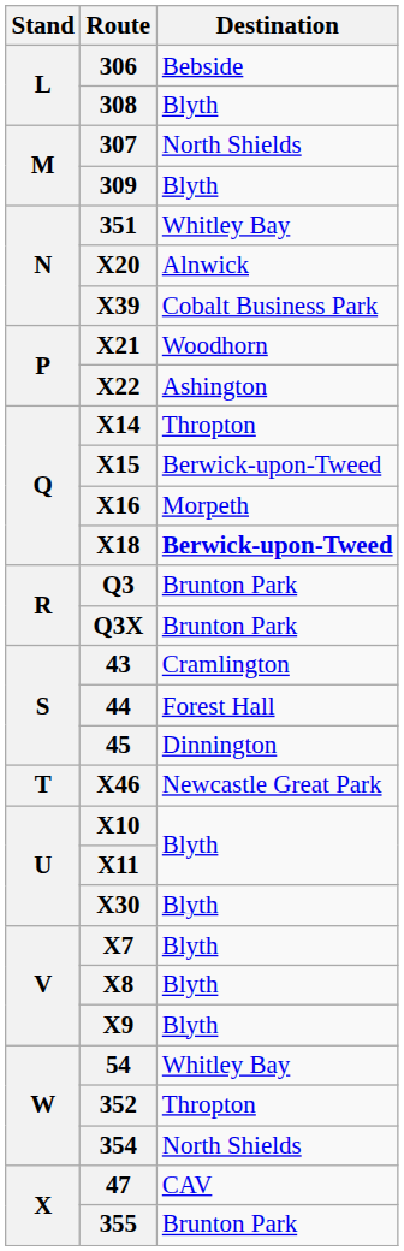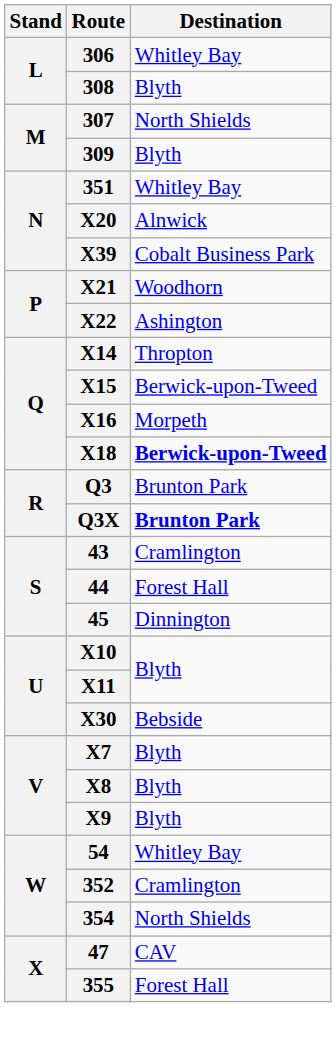 <table class="wikitable sortable mw-collapsible mw-collapsed">
 <tr>
 <th><strong>Stand</strong></th>
 <th><strong>Route</strong></th>
 <th><strong>Destination</strong></th>
 </tr>
 <tr>
 <th rowspan="2">L</th>
 <th>306</th>
-<td><a href='#'>Bebside</a><br></td>
+<td><a href='#'>Whitley Bay</a> <br></td>
 </tr>
 <tr>
 <th>308</th>
 <td><a href='#'>Blyth</a> <br></td>
 </tr>
 <tr>
 <th rowspan="2">M</th>
 <th>307</th>
 <td><a href='#'>North Shields</a>  <br></td>
 </tr>
 <tr>
 <th>309</th>
 <td><a href='#'>Blyth</a> <br></td>
 </tr>
 <tr>
 <th rowspan="3">N</th>
 <th>351</th>
 <td><a href='#'>Whitley Bay</a> <br></td>
 </tr>
 <tr>
 <th>X20</th>
 <td><a href='#'>Alnwick</a> <br></td>
 </tr>
 <tr>
 <th>X39</th>
 <td><a href='#'>Cobalt Business Park</a><br></td>
 </tr>
 <tr>
 <th rowspan="2">P</th>
 <th>X21</th>
 <td><a href='#'>Woodhorn</a><br></td>
 </tr>
 <tr>
 <th>X22</th>
 <td><a href='#'>Ashington</a> <br></td>
 </tr>
 <tr>
 <th rowspan="4">Q</th>
 <th>X14</th>
 <td><a href='#'>Thropton</a><br></td>
 </tr>
 <tr>
 <th>X15</th>
 <td><a href='#'>Berwick-upon-Tweed</a> <br></td>
 </tr>
 <tr>
 <th>X16</th>
 <td><a href='#'>Morpeth</a>  <br></td>
 </tr>
 <tr>
 <th>X18</th>
 <td><strong><a href='#'>Berwick-upon-Tweed</a> <br></strong></td>
 </tr>
 <tr>
 <th rowspan="2">R</th>
 <th>Q3</th>
 <td><a href='#'>Brunton Park</a><br></td>
 </tr>
 <tr>
 <th>Q3X</th>
-<td><a href='#'>Brunton Park</a><br></td>
+<td><strong><a href='#'>Brunton Park</a><br></strong></td>
 </tr>
 <tr>
 <th rowspan="3">S</th>
 <th>43</th>
 <td><a href='#'>Cramlington</a> <br></td>
 </tr>
 <tr>
 <th>44</th>
 <td><a href='#'>Forest Hall</a><br></td>
 </tr>
 <tr>
 <th>45</th>
 <td><a href='#'>Dinnington</a><br></td>
 </tr>
 <tr>
-<th>T</th>
-<th>X46</th>
-<td><a href='#'>Newcastle Great Park</a><br></td>
-</tr>
-<tr>
 <th rowspan="3">U</th>
 <th>X10</th>
 <td rowspan="2"><a href='#'>Blyth</a> <br></td>
 </tr>
 <tr>
 <th>X11</th>
 </tr>
 <tr>
 <th>X30</th>
-<td><a href='#'>Blyth</a> <br></td>
+<td><a href='#'>Bebside</a><br></td>
 </tr>
 <tr>
 <th rowspan="3">V</th>
 <th>X7</th>
 <td><a href='#'>Blyth</a><br></td>
 </tr>
 <tr>
 <th>X8</th>
 <td><a href='#'>Blyth</a><br></td>
 </tr>
 <tr>
 <th>X9</th>
 <td><a href='#'>Blyth</a><br></td>
 </tr>
 <tr>
 <th rowspan="3">W</th>
 <th>54</th>
 <td><a href='#'>Whitley Bay</a> <br></td>
 </tr>
 <tr>
 <th>352</th>
-<td><a href='#'>Thropton</a><br></td>
+<td><a href='#'>Cramlington</a> <br></td>
 </tr>
 <tr>
 <th>354</th>
 <td><a href='#'>North Shields</a>  <br></td>
 </tr>
 <tr>
 <th rowspan="2">X</th>
 <th>47</th>
 <td><a href='#'>CAV</a></td>
 </tr>
 <tr>
 <th>355</th>
-<td><a href='#'>Brunton Park</a><br></td>
+<td><a href='#'>Forest Hall</a><br></td>
 </tr>
 </table>
